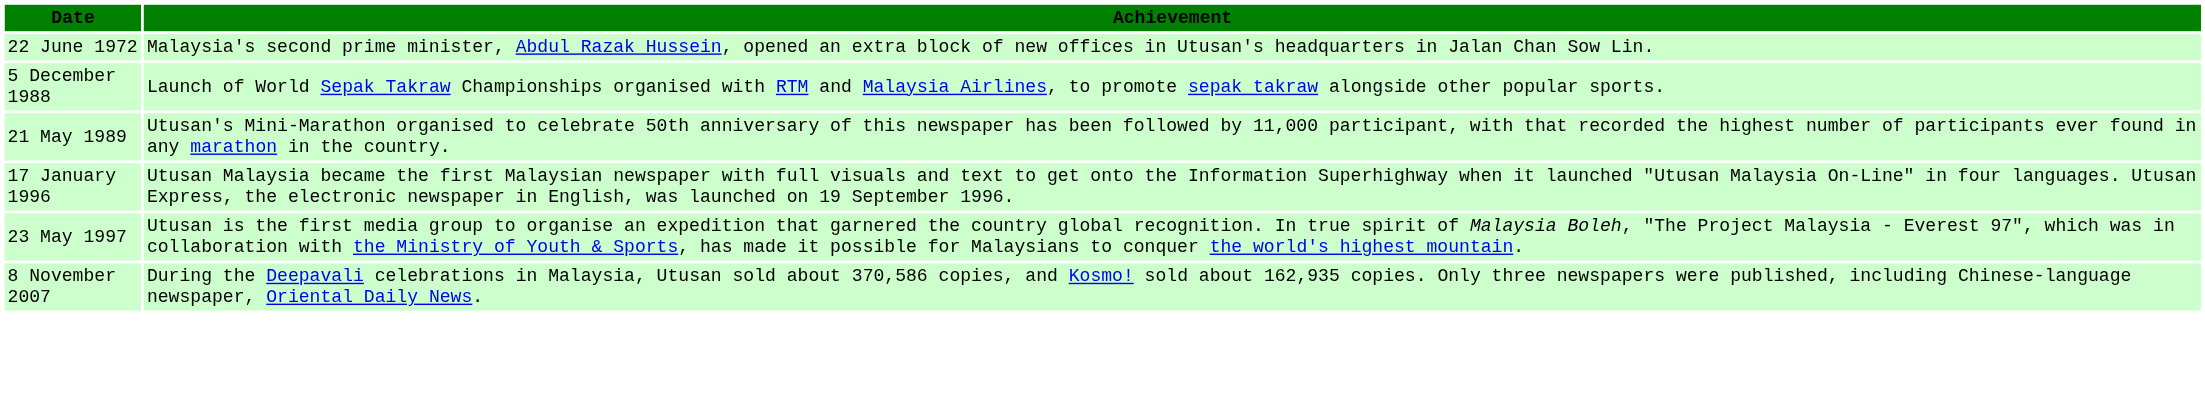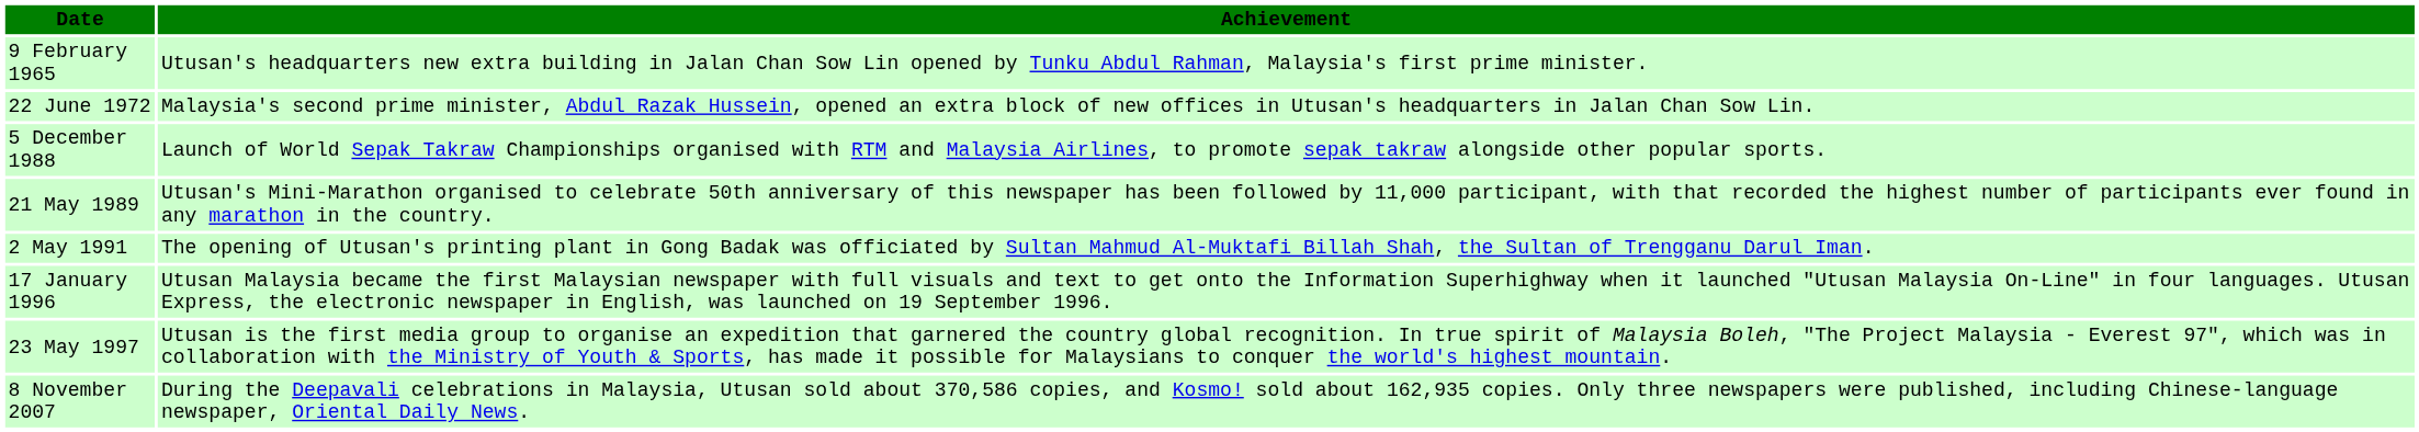 <table cellpadding=2 cellspacing=2>
 <tr bgcolor=green>
 <th>Date</th>
 <th>Achievement</th>
+</tr>
+<tr bgcolor=#CCFFCC>
+<td>9 February 1965</td>
+<td>Utusan's headquarters new extra building in Jalan Chan Sow Lin opened by <a href='#'>Tunku Abdul Rahman</a>, Malaysia's first prime minister.</td>
 </tr>
 <tr bgcolor=#CCFFCC>
 <td>22 June 1972</td>
 <td>Malaysia's second prime minister, <a href='#'>Abdul Razak Hussein</a>, opened an extra block of new offices in Utusan's headquarters in Jalan Chan Sow Lin.</td>
 </tr>
 <tr bgcolor=#CCFFCC>
 <td>5 December 1988</td>
 <td>Launch of World <a href='#'>Sepak Takraw</a> Championships organised with <a href='#'>RTM</a> and <a href='#'>Malaysia Airlines</a>, to promote <a href='#'>sepak takraw</a> alongside other popular sports.</td>
 </tr>
 <tr bgcolor=#CCFFCC>
 <td>21 May 1989</td>
 <td>Utusan's Mini-Marathon organised to celebrate 50th anniversary of this newspaper has been followed by 11,000 participant, with that recorded the highest number of participants ever found in any <a href='#'>marathon</a> in the country.</td>
 </tr>
 <tr bgcolor=#CCFFCC>
+<td>2 May 1991</td>
+<td>The opening of Utusan's printing plant in Gong Badak was officiated by <a href='#'>Sultan Mahmud Al-Muktafi Billah Shah</a>, <a href='#'>the Sultan of Trengganu Darul Iman</a>.</td>
+</tr>
+<tr bgcolor=#CCFFCC>
 <td>17 January 1996</td>
 <td>Utusan Malaysia became the first Malaysian newspaper with full visuals and text to get onto the Information Superhighway when it launched "Utusan Malaysia On-Line" in four languages. Utusan Express, the electronic newspaper in English, was launched on 19 September 1996.</td>
 </tr>
 <tr bgcolor=#CCFFCC>
 <td>23 May 1997</td>
 <td>Utusan is the first media group to organise an expedition that garnered the country global recognition. In true spirit of <em>Malaysia Boleh</em>, "The Project Malaysia - Everest 97", which was in collaboration with <a href='#'>the Ministry of Youth & Sports</a>, has made it possible for Malaysians to conquer <a href='#'>the world's highest mountain</a>.</td>
 </tr>
 <tr bgcolor=#CCFFCC>
 <td>8 November 2007</td>
 <td>During the <a href='#'>Deepavali</a> celebrations in Malaysia, Utusan sold about 370,586 copies, and <a href='#'>Kosmo!</a> sold about 162,935 copies. Only three newspapers were published, including Chinese-language newspaper, <a href='#'>Oriental Daily News</a>.</td>
 </tr>
 </table>
